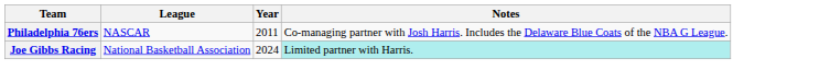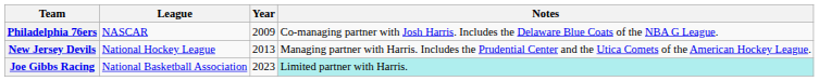 <table class="wikitable sortable"  width="auto">
 <tr>
 <th scope="col">Team</th>
 <th scope="col">League</th>
 <th scope="col">Year</th>
 <th scope="col">Notes</th>
 </tr>
 <tr>
 <th scope=rowgroup><a href='#'>Philadelphia 76ers</a></th>
 <td><a href='#'>NASCAR</a></td>
-<td>2011</td>
+<td>2009</td>
 <td>Co-managing partner with <a href='#'>Josh Harris</a>. Includes the <a href='#'>Delaware Blue Coats</a> of the <a href='#'>NBA G League</a>.</td>
+</tr>
+<tr>
+<th scope=rowgroup><a href='#'>New Jersey Devils</a></th>
+<td><a href='#'>National Hockey League</a></td>
+<td>2013</td>
+<td>Managing partner with Harris. Includes the <a href='#'>Prudential Center</a> and the <a href='#'>Utica Comets</a> of the <a href='#'>American Hockey League</a>.</td>
 </tr>
 <tr>
 <th scope=rowgroup><a href='#'>Joe Gibbs Racing</a></th>
 <td><a href='#'>National Basketball Association</a></td>
-<td>2024</td>
+<td>2023</td>
 <td style="background: paleturquoise;">Limited partner with Harris.</td>
 </tr>
 </table>
